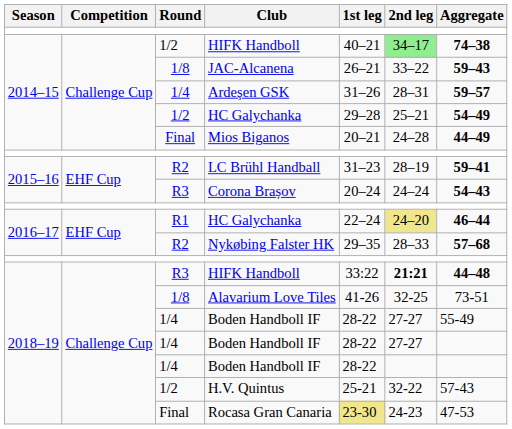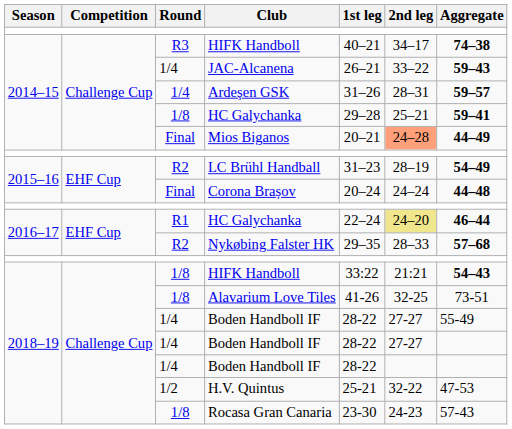 <table class="wikitable">
 <tr>
 <th>Season</th>
 <th>Competition</th>
 <th>Round</th>
 <th>Club</th>
 <th>1st leg</th>
 <th>2nd leg</th>
 <th>Aggregate</th>
 </tr>
 <tr>
 <td colspan="7" bgcolor=white></td>
 </tr>
 <tr>
 <td rowspan="5"><a href='#'>2014–15</a></td>
 <td rowspan="5"><a href='#'>Challenge Cup</a></td>
-<td>1/2</td>
+<td style="text-align:center;"><a href='#'>R3</a></td>
 <td> <a href='#'>HIFK Handboll</a></td>
 <td style="text-align:center;">40–21</td>
-<td style="background: lightgreen; text-align:center;">34–17</td>
+<td style="text-align:center;">34–17</td>
 <td style="text-align:center;"><strong>74–38</strong></td>
 </tr>
 <tr>
-<td style="text-align:center;"><a href='#'>1/8</a></td>
+<td>1/4</td>
 <td> <a href='#'>JAC-Alcanena</a></td>
 <td style="text-align:center;">26–21</td>
 <td style="text-align:center;">33–22</td>
 <td style="text-align:center;"><strong>59–43</strong></td>
 </tr>
 <tr>
 <td style="text-align:center;"><a href='#'>1/4</a></td>
 <td> <a href='#'>Ardeşen GSK</a></td>
 <td style="text-align:center;">31–26</td>
 <td style="text-align:center;">28–31</td>
 <td style="text-align:center;"><strong>59–57</strong></td>
 </tr>
 <tr>
-<td style="text-align:center;"><a href='#'>1/2</a></td>
+<td style="text-align:center;"><a href='#'>1/8</a></td>
 <td> <a href='#'>HC Galychanka</a></td>
 <td style="text-align:center;">29–28</td>
 <td style="text-align:center;">25–21</td>
-<td style="text-align:center;"><strong>54–49</strong></td>
+<td style="text-align:center;"><strong>59–41</strong></td>
 </tr>
 <tr>
 <td style="text-align:center;"><a href='#'>Final</a></td>
 <td> <a href='#'>Mios Biganos</a></td>
 <td style="text-align:center;">20–21</td>
-<td style="text-align:center;">24–28</td>
+<td style="background: lightsalmon; text-align:center;">24–28</td>
 <td style="text-align:center;"><strong>44–49</strong></td>
 </tr>
 <tr>
 <td colspan="7" bgcolor=white></td>
 </tr>
 <tr>
 <td rowspan="2"><a href='#'>2015–16</a></td>
 <td rowspan="2"><a href='#'>EHF Cup</a></td>
 <td style="text-align:center;"><a href='#'>R2</a></td>
 <td> <a href='#'>LC Brühl Handball</a></td>
 <td style="text-align:center;">31–23</td>
 <td style="text-align:center;">28–19</td>
-<td style="text-align:center;"><strong>59–41</strong></td>
+<td style="text-align:center;"><strong>54–49</strong></td>
 </tr>
 <tr>
-<td style="text-align:center;"><a href='#'>R3</a></td>
+<td style="text-align:center;"><a href='#'>Final</a></td>
 <td> <a href='#'>Corona Brașov</a></td>
 <td style="text-align:center;">20–24</td>
 <td style="text-align:center;">24–24</td>
-<td style="text-align:center;"><strong>54–43</strong></td>
+<td style="text-align:center;"><strong>44–48</strong></td>
 </tr>
 <tr>
 <td colspan="7" bgcolor=white></td>
 </tr>
 <tr>
 <td rowspan="2"><a href='#'>2016–17</a></td>
 <td rowspan="2"><a href='#'>EHF Cup</a></td>
 <td style="text-align:center;"><a href='#'>R1</a></td>
 <td> <a href='#'>HC Galychanka</a></td>
 <td style="text-align:center;">22–24</td>
 <td style="background: khaki; text-align:center;">24–20</td>
 <td style="text-align:center;"><strong>46–44</strong></td>
 </tr>
 <tr>
 <td style="text-align:center;"><a href='#'>R2</a></td>
 <td> <a href='#'>Nykøbing Falster HK</a></td>
 <td style="text-align:center;">29–35</td>
 <td style="text-align:center;">28–33</td>
 <td style="text-align:center;"><strong>57–68</strong></td>
 </tr>
 <tr>
 <td colspan="7" bgcolor=white></td>
 </tr>
 <tr>
 <td rowspan="10"><a href='#'>2018–19</a></td>
 <td rowspan="10"><a href='#'>Challenge Cup</a></td>
-<td style="text-align:center;"><a href='#'>R3</a></td>
+<td style="text-align:center;"><a href='#'>1/8</a></td>
 <td> <a href='#'>HIFK Handboll</a></td>
 <td style="text-align:center;">33:22</td>
-<td style="text-align:center;"><strong>21:21</strong></td>
-<td style="text-align:center;"><strong>44–48</strong></td>
+<td style="text-align:center;">21:21</td>
+<td style="text-align:center;"><strong>54–43</strong></td>
 </tr>
 <tr>
 <td style="text-align:center;"><a href='#'>1/8</a></td>
 <td> <a href='#'>Alavarium Love Tiles</a></td>
 <td style="text-align:center;">41-26</td>
 <td style="text-align:center;">32-25</td>
 <td style="text-align:center;">73-51</td>
 </tr>
 <tr>
 <td>1/4</td>
 <td>Boden Handboll IF</td>
 <td>28-22</td>
 <td>27-27</td>
 <td>55-49</td>
 </tr>
 <tr>
 <td>1/4</td>
 <td>Boden Handboll IF</td>
 <td>28-22</td>
 <td>27-27</td>
 <td></td>
 </tr>
 <tr>
 <td>1/4</td>
 <td>Boden Handboll IF</td>
 <td>28-22</td>
 <td></td>
 <td></td>
 </tr>
 <tr>
 <td>1/2</td>
 <td>H.V. Quintus</td>
 <td>25-21</td>
 <td>32-22</td>
+<td>47-53</td>
+</tr>
+<tr>
+<td style="text-align:center;"><a href='#'>1/8</a></td>
+<td>Rocasa Gran Canaria</td>
+<td>23-30</td>
+<td>24-23</td>
 <td>57-43</td>
 </tr>
-<tr>
-<td>Final</td>
-<td>Rocasa Gran Canaria</td>
-<td style="background: khaki;">23-30</td>
-<td>24-23</td>
-<td>47-53</td>
-</tr>
 </table>
